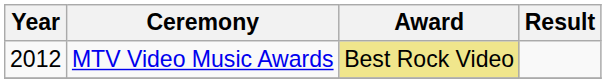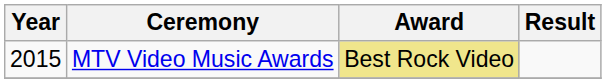 <table class="wikitable">
 <tr>
 <th>Year</th>
 <th>Ceremony</th>
 <th>Award</th>
 <th>Result</th>
 </tr>
 <tr>
-<td>2012</td>
+<td>2015</td>
 <td><a href='#'>MTV Video Music Awards</a></td>
 <td style="background: khaki;">Best Rock Video</td>
 <td></td>
 </tr>
 <tr>
 </tr>
 </table>
